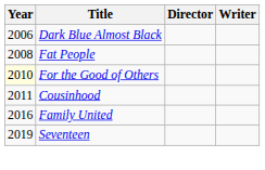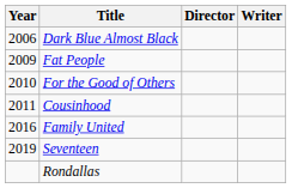 <table class="wikitable sortable">
 <tr>
 <th>Year</th>
 <th>Title</th>
 <th>Director</th>
 <th>Writer</th>
 </tr>
 <tr>
 <td>2006</td>
 <td><em><a href='#'>Dark Blue Almost Black</a></em></td>
 <td></td>
 <td></td>
 </tr>
 <tr>
-<td>2008</td>
+<td>2009</td>
 <td><em><a href='#'>Fat People</a></em></td>
 <td></td>
 <td></td>
 </tr>
 <tr>
-<td style="background: lightyellow;">2010</td>
+<td>2010</td>
 <td><em><a href='#'>For the Good of Others</a></em></td>
 <td></td>
 <td></td>
 </tr>
 <tr>
 <td>2011</td>
 <td><em><a href='#'>Cousinhood</a></em></td>
 <td></td>
 <td></td>
 </tr>
 <tr>
 <td>2016</td>
 <td><em><a href='#'>Family United</a></em></td>
 <td></td>
 <td></td>
 </tr>
 <tr>
 <td>2019</td>
 <td><em><a href='#'>Seventeen</a></em></td>
 <td></td>
 <td></td>
 </tr>
+<tr>
+<td></td>
+<td><em>Rondallas</em></td>
+<td></td>
+<td></td>
+</tr>
 </table>
